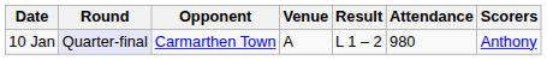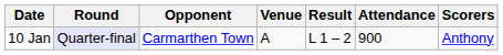 <table class="wikitable">
 <tr>
 <th>Date</th>
 <th>Round</th>
 <th>Opponent</th>
 <th>Venue</th>
 <th>Result</th>
 <th>Attendance</th>
 <th>Scorers</th>
 </tr>
 <tr>
 <td>10 Jan</td>
 <td style="background: lavender;">Quarter-final</td>
 <td><a href='#'>Carmarthen Town</a></td>
 <td>A</td>
 <td>L 1 – 2</td>
-<td>980</td>
+<td>900</td>
 <td><a href='#'>Anthony</a></td>
 </tr>
 </table>
